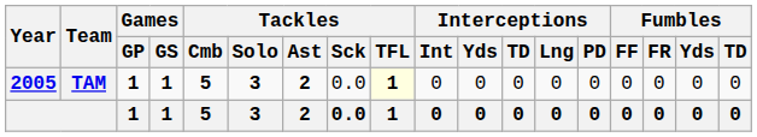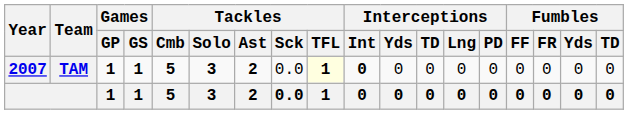 <table class="wikitable" style="text-align:center">
 <tr>
 <th rowspan="2">Year</th>
 <th rowspan="2">Team</th>
 <th colspan="2">Games</th>
 <th colspan="5">Tackles</th>
 <th colspan="5">Interceptions</th>
 <th colspan="4">Fumbles</th>
 </tr>
 <tr>
 <th>GP</th>
 <th>GS</th>
 <th>Cmb</th>
 <th>Solo</th>
 <th>Ast</th>
 <th>Sck</th>
 <th>TFL</th>
 <th>Int</th>
 <th>Yds</th>
 <th>TD</th>
 <th>Lng</th>
 <th>PD</th>
 <th>FF</th>
 <th>FR</th>
 <th>Yds</th>
 <th>TD</th>
 </tr>
 <tr>
-<th><a href='#'>2005</a></th>
+<th><a href='#'>2007</a></th>
 <th><a href='#'>TAM</a></th>
 <td><strong>1</strong></td>
 <td><strong>1</strong></td>
 <td><strong>5</strong></td>
 <td><strong>3</strong></td>
 <td><strong>2</strong></td>
 <td>0.0</td>
 <td style="background: lightyellow;"><strong>1</strong></td>
-<td>0</td>
+<td><strong>0</strong></td>
 <td>0</td>
 <td>0</td>
 <td>0</td>
 <td>0</td>
 <td>0</td>
 <td>0</td>
 <td>0</td>
 <td>0</td>
 </tr>
 <tr>
 <th colspan="2"></th>
 <th>1</th>
 <th>1</th>
 <th>5</th>
 <th>3</th>
 <th>2</th>
 <th>0.0</th>
 <th>1</th>
 <th>0</th>
 <th>0</th>
 <th>0</th>
 <th>0</th>
 <th>0</th>
 <th>0</th>
 <th>0</th>
 <th>0</th>
 <th>0</th>
 </tr>
 </table>
